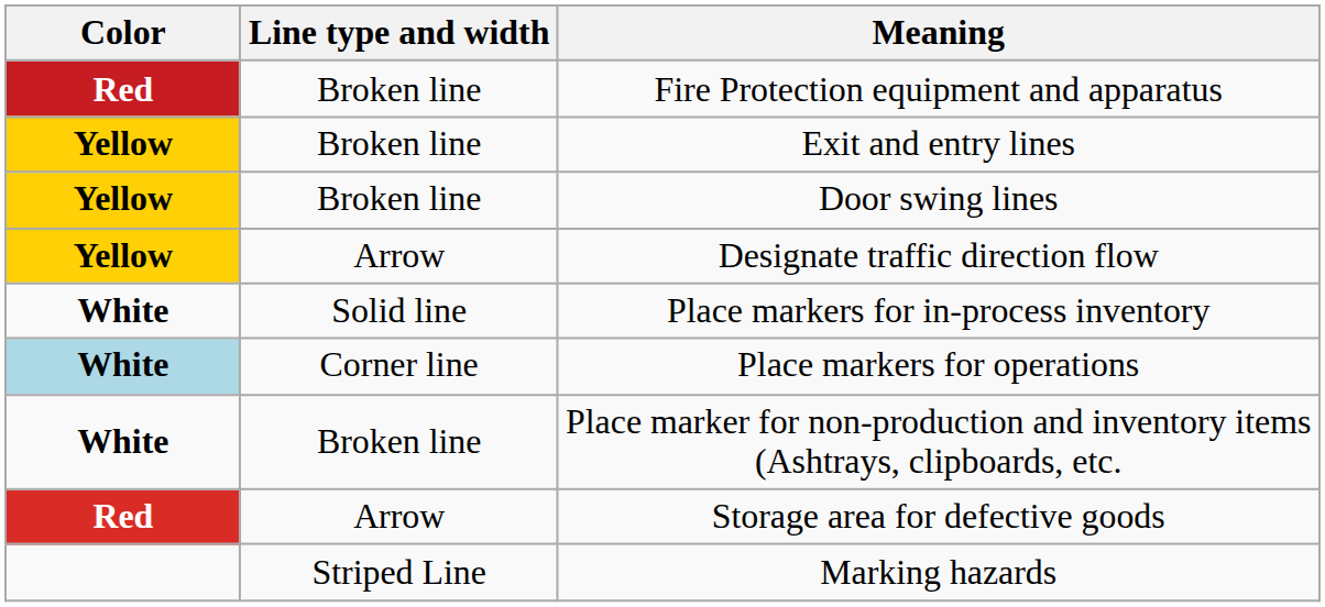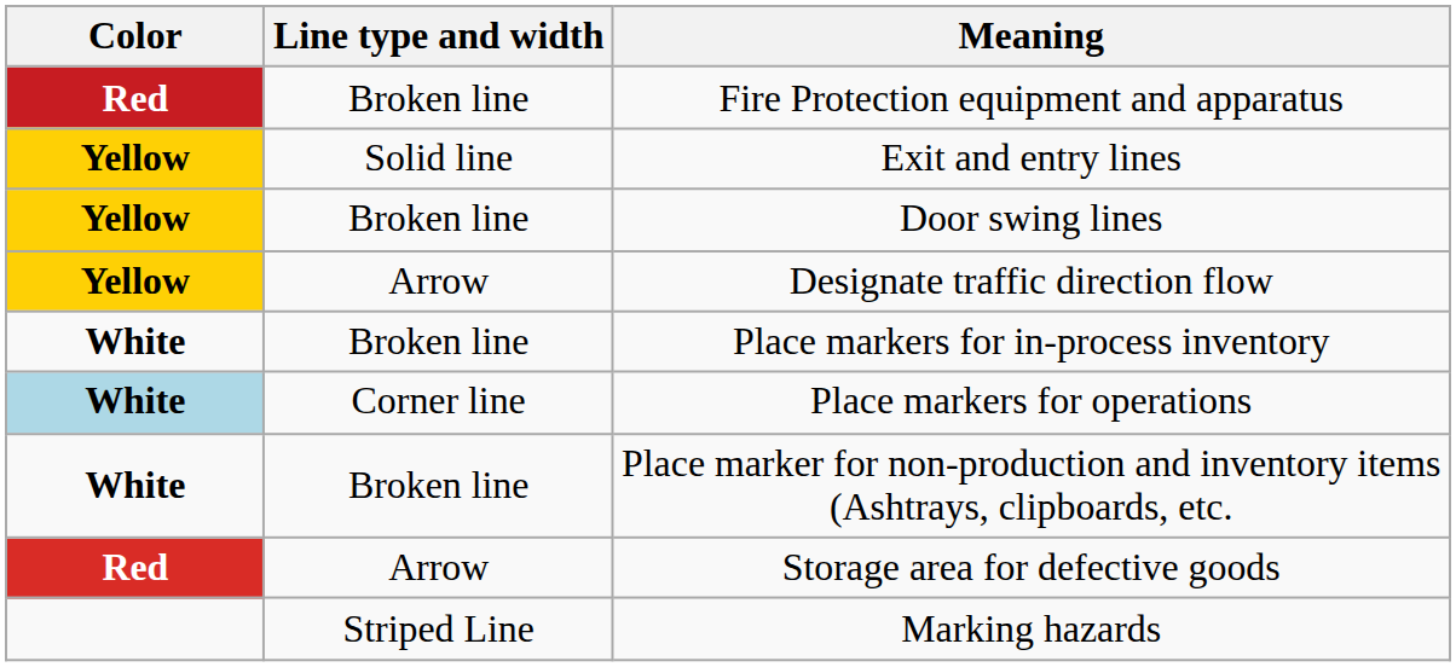 <table class="wikitable" style="text-align:center;">
 <tr>
 <th scope="col" style="width: 100px;">Color</th>
 <th scope="col">Line type and width</th>
 <th scope="col">Meaning</th>
 </tr>
 <tr>
 <td style="background:#C71C22;color:white;"><strong>Red</strong></td>
 <td>Broken line<br> </td>
 <td>Fire Protection equipment and apparatus</td>
 </tr>
 <tr>
 <td style="background:#FED005;color:black;"><strong>Yellow</strong></td>
-<td>Broken line<br> </td>
+<td>Solid line<br> </td>
 <td align=center>Exit and entry lines</td>
 </tr>
 <tr>
 <td style="background:#FED005;color:black;"><strong>Yellow</strong></td>
 <td>Broken line<br> </td>
 <td>Door swing lines</td>
 </tr>
 <tr>
 <td style="background:#FED005;color:black;"><strong>Yellow</strong></td>
 <td>Arrow</td>
 <td>Designate traffic direction flow</td>
 </tr>
 <tr>
 <td align=center><strong>White</strong></td>
-<td>Solid line<br> </td>
+<td>Broken line<br> </td>
 <td>Place markers for in-process inventory</td>
 </tr>
 <tr>
 <td align=center style="background: lightblue;"><strong>White</strong></td>
 <td>Corner line<br> </td>
 <td>Place markers for operations</td>
 </tr>
 <tr>
 <td align=center><strong>White</strong></td>
 <td>Broken line<br> </td>
 <td>Place marker for non-production and inventory items<br> (Ashtrays, clipboards,  etc.</td>
 </tr>
 <tr>
 <td style="background:#D92C26;color:white;"><strong>Red</strong></td>
 <td>Arrow</td>
 <td>Storage area for defective goods</td>
 </tr>
 <tr>
 <td></td>
 <td>Striped Line<br> </td>
 <td>Marking hazards</td>
 </tr>
 </table>
